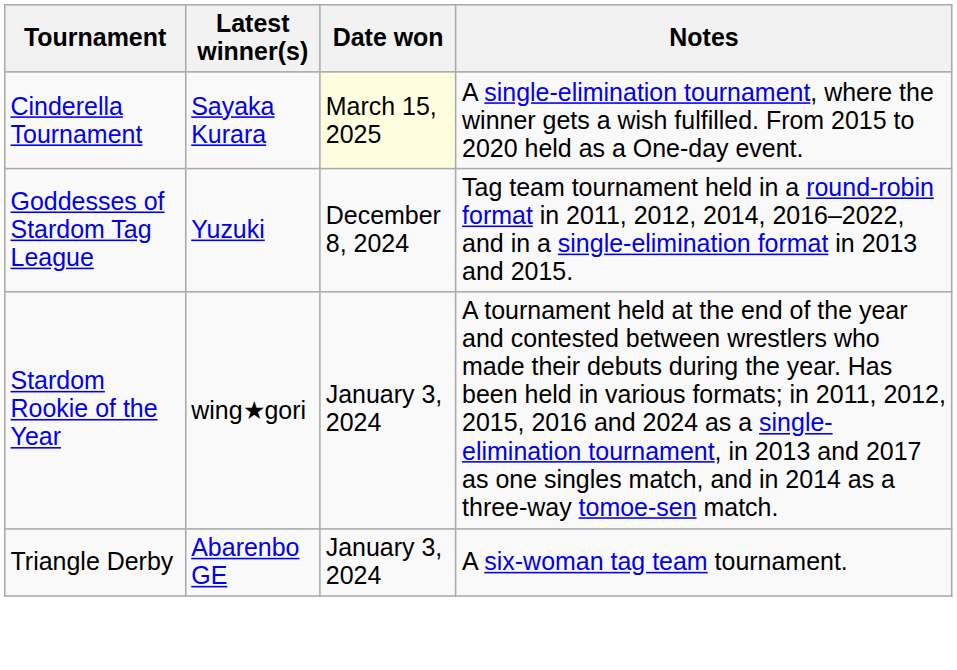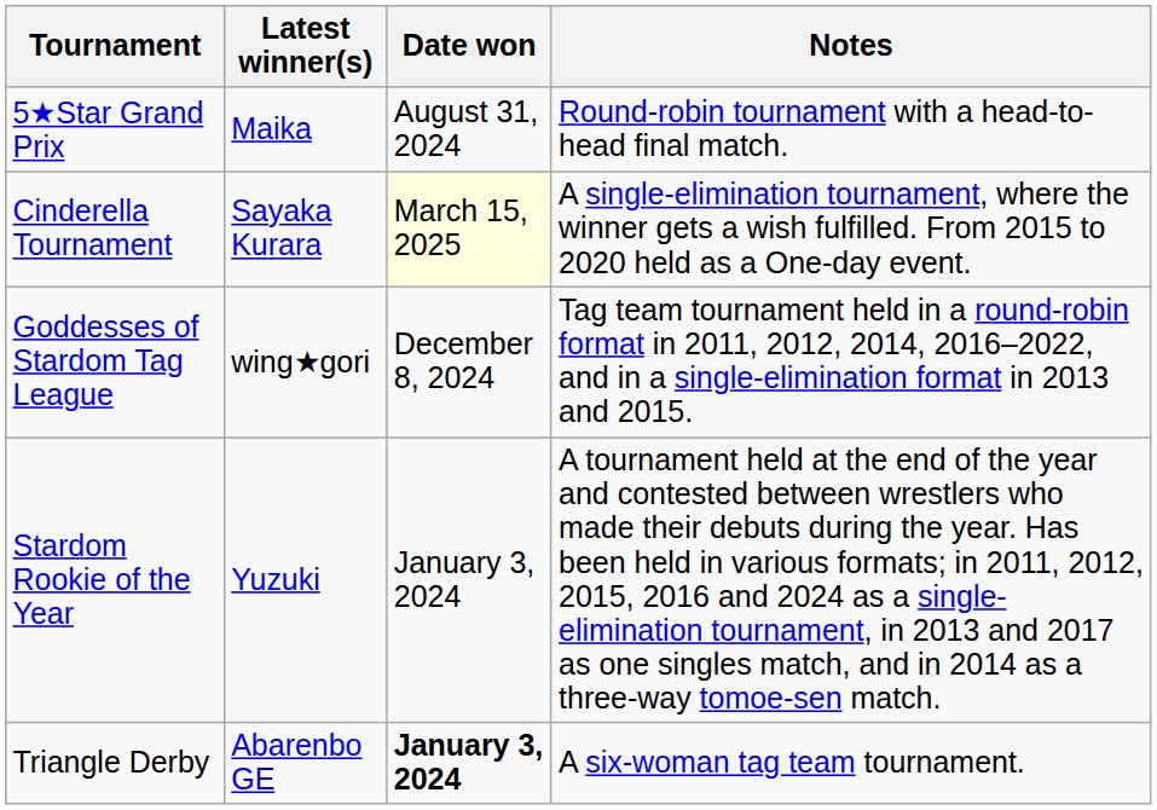 <table class="wikitable">
 <tr>
 <th>Tournament</th>
 <th>Latest winner(s)</th>
 <th>Date won</th>
 <th>Notes</th>
+</tr>
+<tr>
+<td><a href='#'>5★Star Grand Prix</a></td>
+<td><a href='#'>Maika</a></td>
+<td>August 31, 2024</td>
+<td><a href='#'>Round-robin tournament</a> with a head-to-head final match.</td>
 </tr>
 <tr>
 <td><a href='#'>Cinderella Tournament</a></td>
 <td><a href='#'>Sayaka Kurara</a></td>
 <td style="background: lightyellow;">March 15, 2025</td>
 <td>A <a href='#'>single-elimination tournament</a>, where the winner gets a wish fulfilled. From 2015 to 2020 held as a One-day event.</td>
 </tr>
 <tr>
 <td><a href='#'>Goddesses of Stardom Tag League</a></td>
-<td><a href='#'>Yuzuki</a></td>
+<td>wing★gori<br></td>
 <td>December 8, 2024</td>
 <td>Tag team tournament held in a <a href='#'>round-robin format</a> in 2011, 2012, 2014, 2016–2022, and in a <a href='#'>single-elimination format</a> in 2013 and 2015.</td>
 </tr>
 <tr>
 <td><a href='#'>Stardom Rookie of the Year</a></td>
-<td>wing★gori<br></td>
+<td><a href='#'>Yuzuki</a></td>
 <td>January 3, 2024</td>
 <td>A tournament held at the end of the year and contested between wrestlers who made their debuts during the year. Has been held in various formats; in 2011, 2012, 2015, 2016 and 2024 as a <a href='#'>single-elimination tournament</a>, in 2013 and 2017 as one singles match, and in 2014 as a three-way <a href='#'>tomoe-sen</a> match.</td>
 </tr>
 <tr>
 <td>Triangle Derby</td>
 <td><a href='#'>Abarenbo GE</a></td>
-<td>January 3, 2024</td>
+<td><strong>January 3, 2024</strong></td>
 <td>A <a href='#'>six-woman tag team</a> tournament.</td>
 </tr>
 </table>
